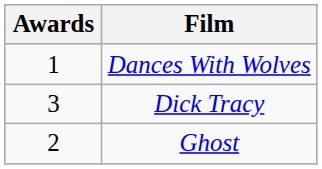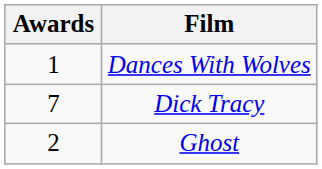 <table class="wikitable sortable" style="text-align: center;">
 <tr>
 <th scope="col" style="width:55px;">Awards</th>
 <th scope="col" style="text-align:center;">Film</th>
 </tr>
 <tr>
 <td style="text-align: center;">1</td>
 <td><em><a href='#'>Dances With Wolves</a></em></td>
 </tr>
 <tr>
-<td style="text-align: center;">3</td>
+<td style="text-align: center;">7</td>
 <td><em><a href='#'>Dick Tracy</a></em></td>
 </tr>
 <tr>
 <td style="text-align: center;">2</td>
 <td><em><a href='#'>Ghost</a></em></td>
 </tr>
 </table>
